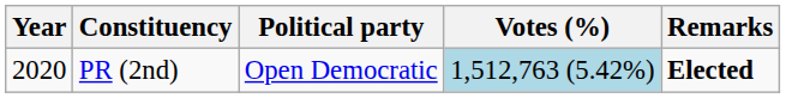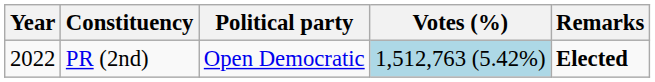 <table class="wikitable">
 <tr>
 <th>Year</th>
 <th>Constituency</th>
 <th>Political party</th>
 <th>Votes (%)</th>
 <th>Remarks</th>
 </tr>
 <tr>
-<td>2020</td>
+<td>2022</td>
 <td><a href='#'>PR</a> (2nd)</td>
 <td><a href='#'>Open Democratic</a></td>
 <td style="background: lightblue;">1,512,763 (5.42%)</td>
 <td><strong>Elected</strong></td>
 </tr>
 </table>
